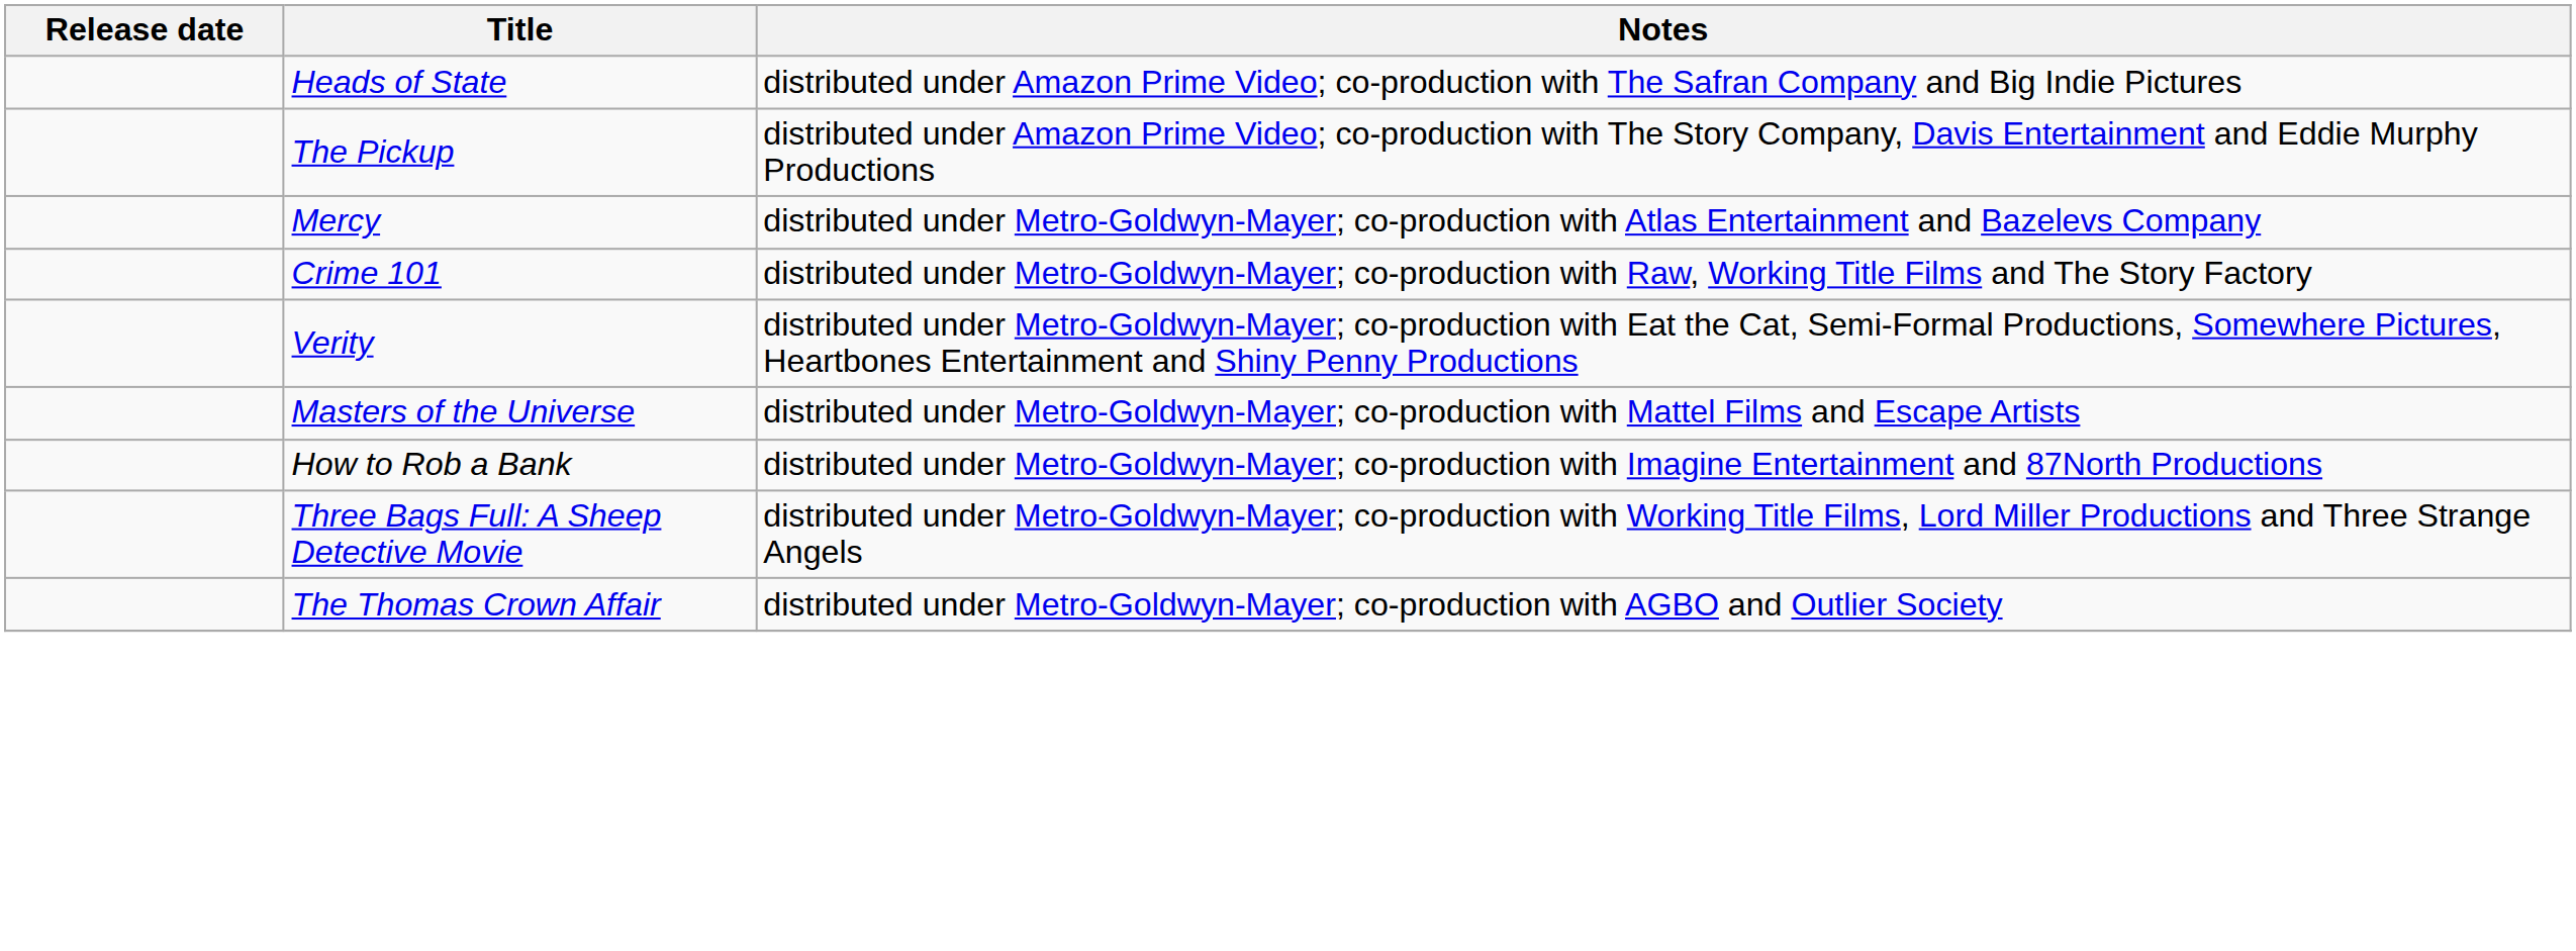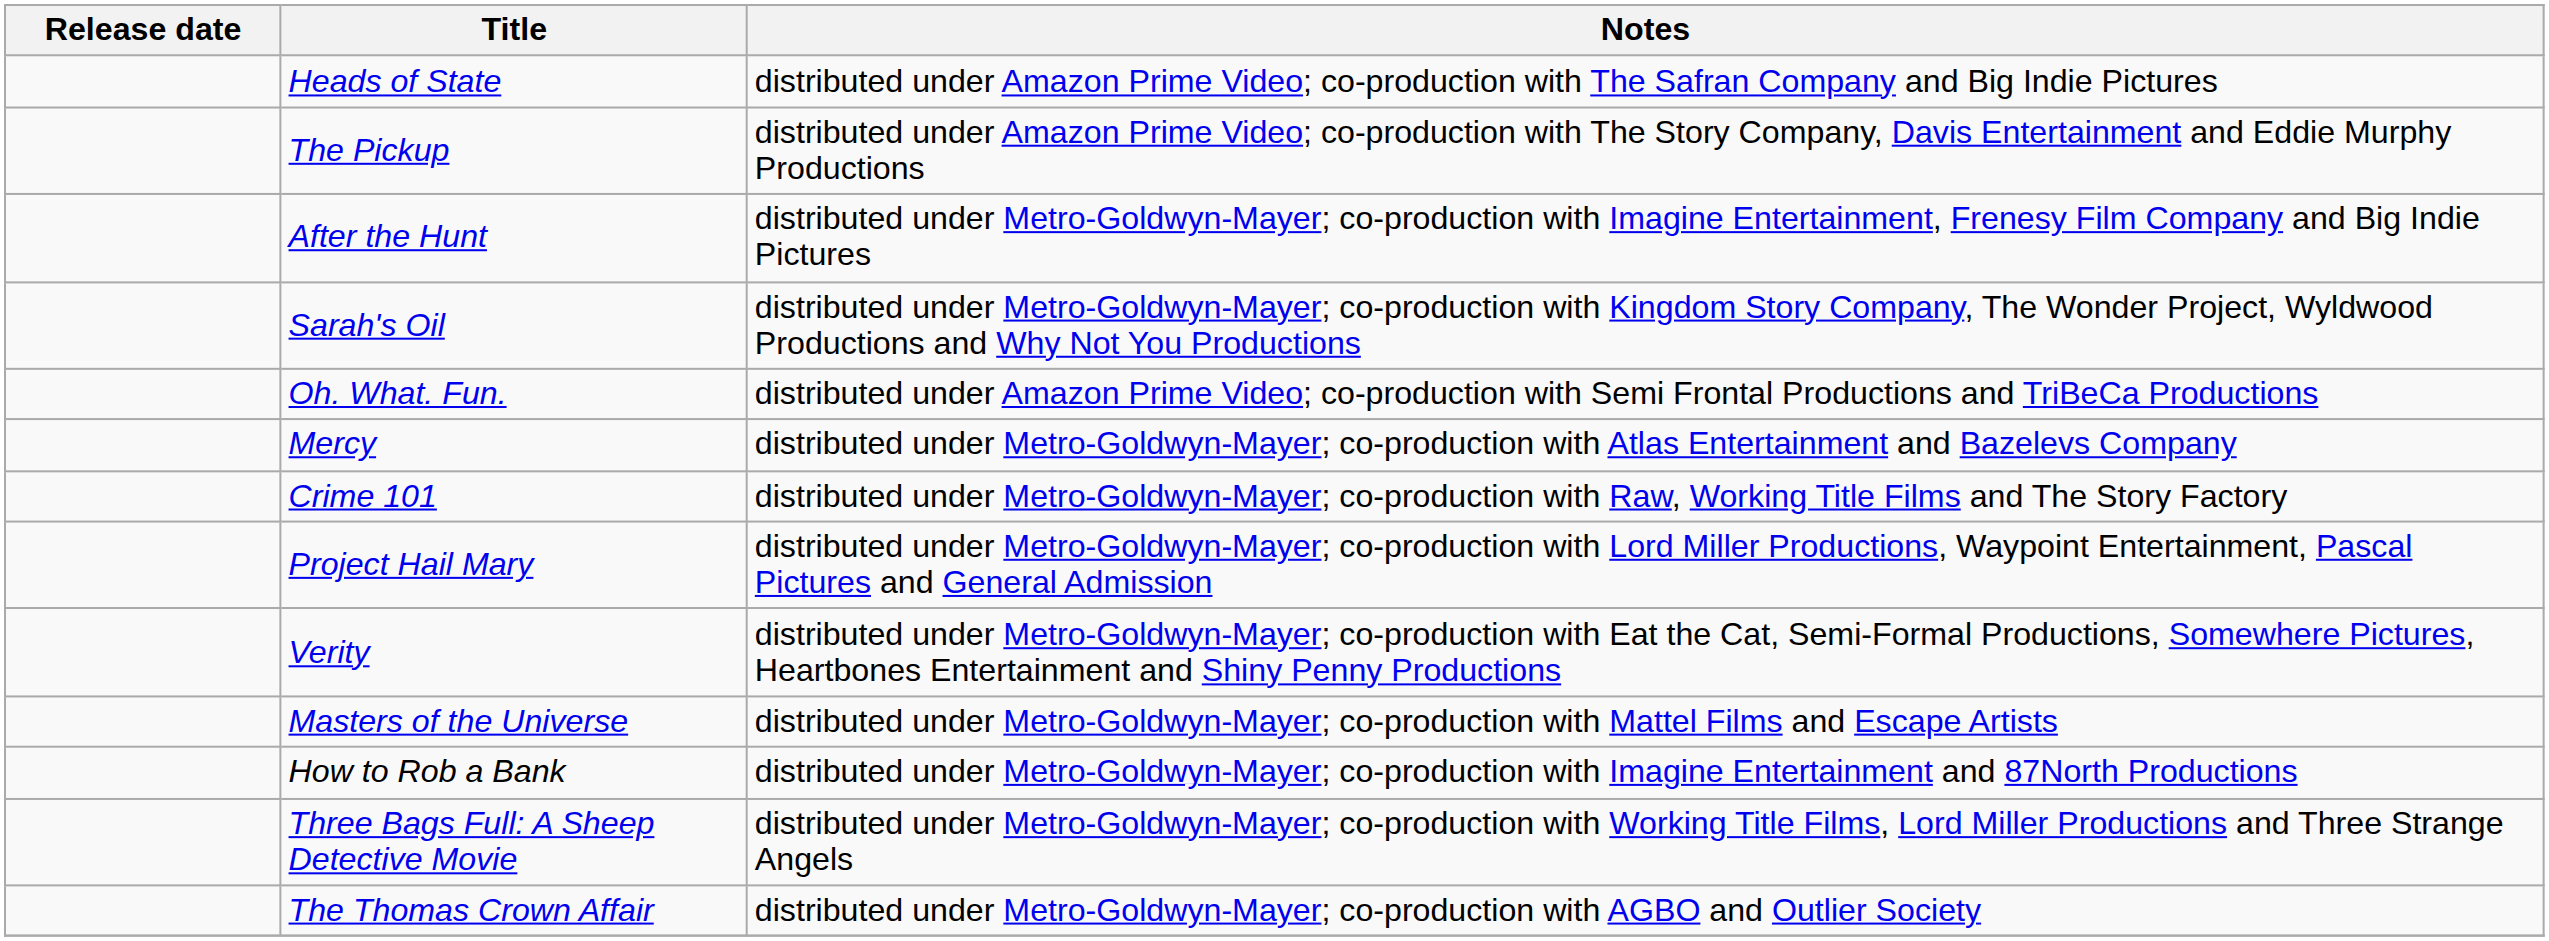 <table class="wikitable sortable" style="width:100%;">
 <tr>
 <th scope="col" style="width:130px;">Release date</th>
 <th>Title</th>
 <th>Notes</th>
 </tr>
 <tr>
 <td align = "right"></td>
 <td><em><a href='#'>Heads of State</a></em></td>
 <td>distributed under <a href='#'>Amazon Prime Video</a>; co-production with <a href='#'>The Safran Company</a> and Big Indie Pictures</td>
 </tr>
 <tr>
 <td align="right"></td>
 <td><em><a href='#'>The Pickup</a></em></td>
 <td>distributed under <a href='#'>Amazon Prime Video</a>; co-production with The Story Company, <a href='#'>Davis Entertainment</a> and Eddie Murphy Productions</td>
 </tr>
 <tr>
 <td align="right"></td>
+<td><em><a href='#'>After the Hunt</a></em></td>
+<td>distributed under <a href='#'>Metro-Goldwyn-Mayer</a>; co-production with <a href='#'>Imagine Entertainment</a>, <a href='#'>Frenesy Film Company</a> and Big Indie Pictures</td>
+</tr>
+<tr>
+<td align="right"></td>
+<td><em><a href='#'>Sarah's Oil</a></em></td>
+<td>distributed under <a href='#'>Metro-Goldwyn-Mayer</a>; co-production with <a href='#'>Kingdom Story Company</a>, The Wonder Project, Wyldwood Productions and <a href='#'>Why Not You Productions</a></td>
+</tr>
+<tr>
+<td align="right"></td>
+<td><em><a href='#'>Oh. What. Fun.</a></em></td>
+<td>distributed under <a href='#'>Amazon Prime Video</a>; co-production with Semi Frontal Productions and <a href='#'>TriBeCa Productions</a></td>
+</tr>
+<tr>
+<td align="right"></td>
 <td><em><a href='#'>Mercy</a></em></td>
 <td>distributed under <a href='#'>Metro-Goldwyn-Mayer</a>; co-production with <a href='#'>Atlas Entertainment</a> and <a href='#'>Bazelevs Company</a></td>
 </tr>
 <tr>
 <td align="right"></td>
 <td><em><a href='#'>Crime 101</a></em></td>
 <td>distributed under <a href='#'>Metro-Goldwyn-Mayer</a>; co-production with <a href='#'>Raw</a>, <a href='#'>Working Title Films</a> and The Story Factory</td>
+</tr>
+<tr>
+<td align="right"></td>
+<td><em><a href='#'>Project Hail Mary</a></em></td>
+<td>distributed under <a href='#'>Metro-Goldwyn-Mayer</a>; co-production with <a href='#'>Lord Miller Productions</a>, Waypoint Entertainment, <a href='#'>Pascal Pictures</a> and <a href='#'>General Admission</a></td>
 </tr>
 <tr>
 <td align="right"></td>
 <td><em><a href='#'>Verity</a></em></td>
 <td>distributed under <a href='#'>Metro-Goldwyn-Mayer</a>; co-production with Eat the Cat, Semi-Formal Productions, <a href='#'>Somewhere Pictures</a>, Heartbones Entertainment and <a href='#'>Shiny Penny Productions</a></td>
 </tr>
 <tr>
 <td align="right"></td>
 <td><em><a href='#'>Masters of the Universe</a></em></td>
 <td>distributed under <a href='#'>Metro-Goldwyn-Mayer</a>; co-production with <a href='#'>Mattel Films</a> and <a href='#'>Escape Artists</a></td>
 </tr>
 <tr>
 <td align="right"></td>
 <td><em>How to Rob a Bank</em></td>
 <td>distributed under <a href='#'>Metro-Goldwyn-Mayer</a>; co-production with <a href='#'>Imagine Entertainment</a> and <a href='#'>87North Productions</a></td>
 </tr>
 <tr>
 <td align="right"></td>
 <td><em><a href='#'>Three Bags Full: A Sheep Detective Movie</a></em></td>
 <td>distributed under <a href='#'>Metro-Goldwyn-Mayer</a>; co-production with <a href='#'>Working Title Films</a>, <a href='#'>Lord Miller Productions</a> and Three Strange Angels</td>
 </tr>
 <tr>
 <td align="right"></td>
 <td><em><a href='#'>The Thomas Crown Affair</a></em></td>
 <td>distributed under <a href='#'>Metro-Goldwyn-Mayer</a>; co-production with <a href='#'>AGBO</a> and <a href='#'>Outlier Society</a></td>
 </tr>
 <tr>
 </tr>
 </table>
